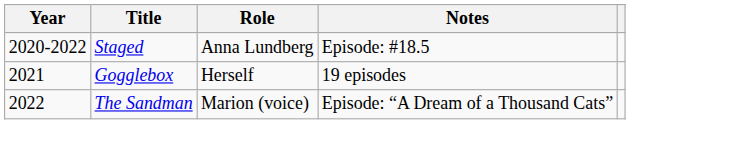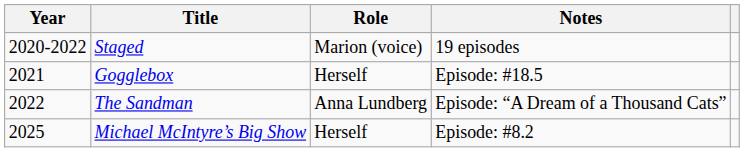 <table class="wikitable sortable">
 <tr>
 <th>Year</th>
 <th>Title</th>
 <th>Role</th>
 <th class="unsortable">Notes</th>
 <th class="unsortable"></th>
 </tr>
 <tr>
 <td>2020-2022</td>
 <td><em><a href='#'>Staged</a></em></td>
-<td>Anna Lundberg</td>
-<td>Episode: #18.5</td>
+<td>Marion (voice)</td>
+<td>19 episodes</td>
 <td></td>
 </tr>
 <tr>
 <td>2021</td>
 <td><em><a href='#'>Gogglebox</a></em></td>
 <td>Herself</td>
-<td>19 episodes</td>
+<td>Episode: #18.5</td>
 <td></td>
 </tr>
 <tr>
 <td>2022</td>
 <td><em><a href='#'>The Sandman</a></em></td>
-<td>Marion (voice)</td>
+<td>Anna Lundberg</td>
 <td>Episode: “A Dream of a Thousand Cats”</td>
 <td></td>
 </tr>
+<tr>
+<td>2025</td>
+<td><em><a href='#'>Michael McIntyre’s Big Show</a></em></td>
+<td>Herself</td>
+<td>Episode: #8.2</td>
+<td></td>
+</tr>
 </table>
